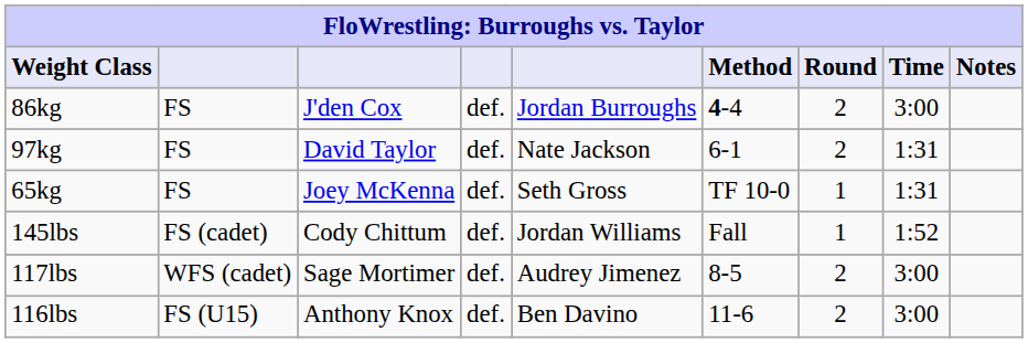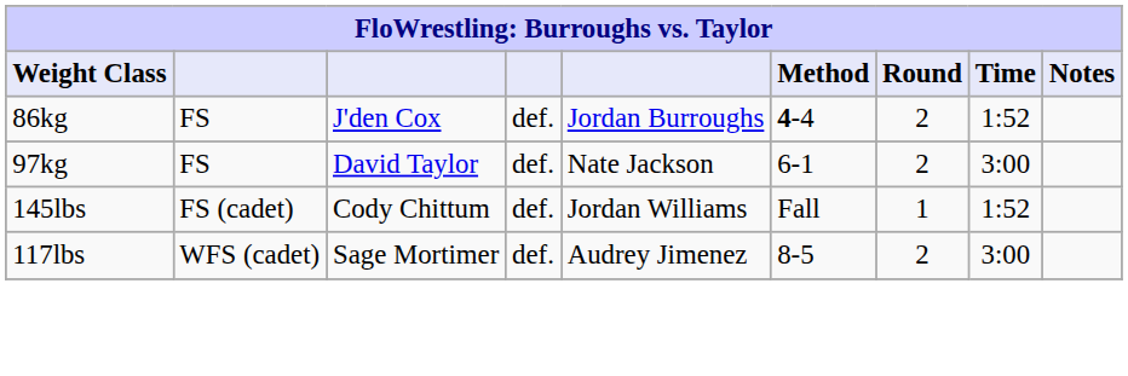 <table class="wikitable" style="font-size: 80%;">
 <tr>
 <th colspan="9" style="background-color: #ccf; color: #000080; text-align: center;"><strong>FloWrestling: Burroughs vs. Taylor</strong></th>
 </tr>
 <tr>
 <th colspan="1" style="background-color: #E6E8FA; color: #000000; text-align: center;">Weight Class</th>
 <th colspan="1" style="background-color: #E6E8FA; color: #000000; text-align: center;"></th>
 <th colspan="1" style="background-color: #E6E8FA; color: #000000; text-align: center;"></th>
 <th colspan="1" style="background-color: #E6E8FA; color: #000000; text-align: center;"></th>
 <th colspan="1" style="background-color: #E6E8FA; color: #000000; text-align: center;"></th>
 <th colspan="1" style="background-color: #E6E8FA; color: #000000; text-align: center;">Method</th>
 <th colspan="1" style="background-color: #E6E8FA; color: #000000; text-align: center;">Round</th>
 <th colspan="1" style="background-color: #E6E8FA; color: #000000; text-align: center;">Time</th>
 <th colspan="1" style="background-color: #E6E8FA; color: #000000; text-align: center;">Notes</th>
 </tr>
 <tr>
 <td>86kg</td>
 <td>FS</td>
 <td> <a href='#'>J'den Cox</a></td>
 <td>def.</td>
 <td> <a href='#'>Jordan Burroughs</a></td>
 <td><strong>4</strong>-4</td>
 <td align="center">2</td>
-<td align="center">3:00</td>
+<td align="center">1:52</td>
 <td></td>
 </tr>
 <tr>
 <td>97kg</td>
 <td>FS</td>
 <td> <a href='#'>David Taylor</a></td>
 <td>def.</td>
 <td> Nate Jackson</td>
 <td>6-1</td>
 <td align="center">2</td>
-<td align="center">1:31</td>
-<td></td>
-</tr>
-<tr>
-<td>65kg</td>
-<td>FS</td>
-<td> <a href='#'>Joey McKenna</a></td>
-<td>def.</td>
-<td> Seth Gross</td>
-<td>TF 10-0</td>
-<td align="center">1</td>
-<td align="center">1:31</td>
+<td align="center">3:00</td>
 <td></td>
 </tr>
 <tr>
 <td>145lbs</td>
 <td>FS (cadet)</td>
 <td> Cody Chittum</td>
 <td>def.</td>
 <td> Jordan Williams</td>
 <td>Fall</td>
 <td align="center">1</td>
 <td align="center">1:52</td>
 <td></td>
 </tr>
 <tr>
 <td>117lbs</td>
 <td>WFS (cadet)</td>
 <td> Sage Mortimer</td>
 <td>def.</td>
 <td> Audrey Jimenez</td>
 <td>8-5</td>
 <td align="center">2</td>
 <td align="center">3:00</td>
 <td></td>
 </tr>
-<tr>
-<td>116lbs</td>
-<td>FS (U15)</td>
-<td> Anthony Knox</td>
-<td>def.</td>
-<td> Ben Davino</td>
-<td>11-6</td>
-<td align="center">2</td>
-<td align="center">3:00</td>
-<td></td>
-</tr>
 </table>
